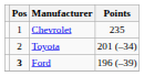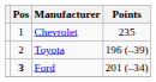 <table class="wikitable" style="font-size: 95%;">
 <tr>
 <th></th>
 <th>Pos</th>
 <th>Manufacturer</th>
 <th>Points</th>
 </tr>
 <tr>
 <td align="left"></td>
 <td style="text-align:center;">1</td>
 <td><a href='#'>Chevrolet</a></td>
 <td style="text-align:center;">235</td>
 </tr>
 <tr>
 <td align="left"></td>
 <td style="text-align:center;">2</td>
 <td><a href='#'>Toyota</a></td>
-<td style="text-align:center;">201 (–34)</td>
+<td style="text-align:center;">196 (–39)</td>
 </tr>
 <tr>
 <td align="left"></td>
 <td style="text-align:center;"><strong>3</strong></td>
 <td><a href='#'>Ford</a></td>
-<td style="text-align:center;">196 (–39)</td>
+<td style="text-align:center;">201 (–34)</td>
 </tr>
 <tr class="sortbottom">
 </tr>
 </table>
